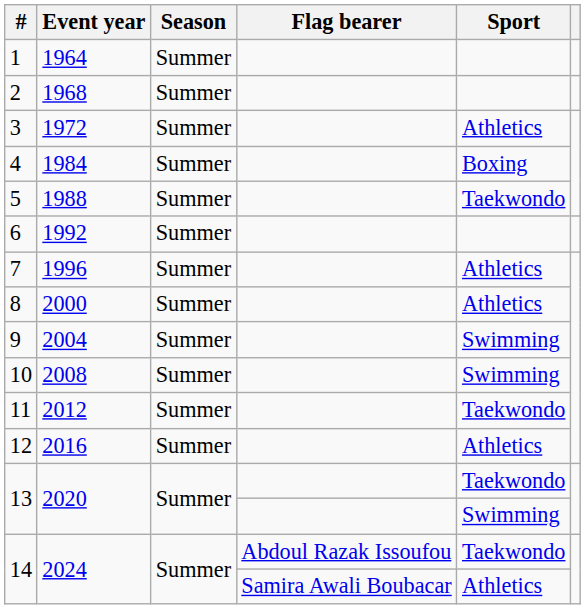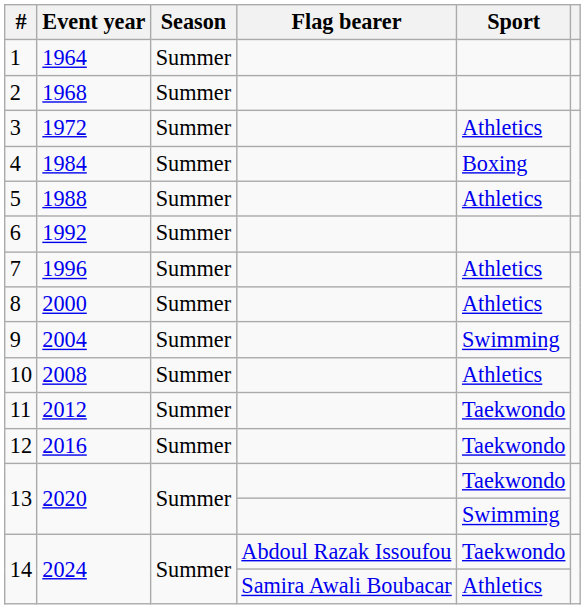 <table class="wikitable sortable">
 <tr>
 <th>#</th>
 <th>Event year</th>
 <th>Season</th>
 <th>Flag bearer</th>
 <th>Sport</th>
 <th></th>
 </tr>
 <tr>
 <td>1</td>
 <td><a href='#'>1964</a></td>
 <td>Summer</td>
 <td></td>
 <td></td>
 <td></td>
 </tr>
 <tr>
 <td>2</td>
 <td><a href='#'>1968</a></td>
 <td>Summer</td>
 <td></td>
 <td></td>
 <td></td>
 </tr>
 <tr>
 <td>3</td>
 <td><a href='#'>1972</a></td>
 <td>Summer</td>
 <td></td>
 <td><a href='#'>Athletics</a></td>
 <td rowspan=3></td>
 </tr>
 <tr>
 <td>4</td>
 <td><a href='#'>1984</a></td>
 <td>Summer</td>
 <td></td>
 <td><a href='#'>Boxing</a></td>
 </tr>
 <tr>
 <td>5</td>
 <td><a href='#'>1988</a></td>
 <td>Summer</td>
 <td></td>
-<td><a href='#'>Taekwondo</a></td>
+<td><a href='#'>Athletics</a></td>
 </tr>
 <tr>
 <td>6</td>
 <td><a href='#'>1992</a></td>
 <td>Summer</td>
 <td></td>
 <td></td>
 <td></td>
 </tr>
 <tr>
 <td>7</td>
 <td><a href='#'>1996</a></td>
 <td>Summer</td>
 <td></td>
 <td><a href='#'>Athletics</a></td>
 <td rowspan=6></td>
 </tr>
 <tr>
 <td>8</td>
 <td><a href='#'>2000</a></td>
 <td>Summer</td>
 <td></td>
 <td><a href='#'>Athletics</a></td>
 </tr>
 <tr>
 <td>9</td>
 <td><a href='#'>2004</a></td>
 <td>Summer</td>
 <td></td>
 <td><a href='#'>Swimming</a></td>
 </tr>
 <tr>
 <td>10</td>
 <td><a href='#'>2008</a></td>
 <td>Summer</td>
 <td></td>
-<td><a href='#'>Swimming</a></td>
+<td><a href='#'>Athletics</a></td>
 </tr>
 <tr>
 <td>11</td>
 <td><a href='#'>2012</a></td>
 <td>Summer</td>
 <td></td>
 <td><a href='#'>Taekwondo</a></td>
 </tr>
 <tr>
 <td>12</td>
 <td><a href='#'>2016</a></td>
 <td>Summer</td>
 <td></td>
-<td><a href='#'>Athletics</a></td>
+<td><a href='#'>Taekwondo</a></td>
 </tr>
 <tr>
 <td rowspan=2>13</td>
 <td rowspan=2><a href='#'>2020</a></td>
 <td rowspan=2>Summer</td>
 <td></td>
 <td><a href='#'>Taekwondo</a></td>
 <td rowspan=2></td>
 </tr>
 <tr>
 <td></td>
 <td><a href='#'>Swimming</a></td>
 </tr>
 <tr>
 <td rowspan=2>14</td>
 <td rowspan=2><a href='#'>2024</a></td>
 <td rowspan=2>Summer</td>
 <td><a href='#'>Abdoul Razak Issoufou</a></td>
 <td><a href='#'>Taekwondo</a></td>
 <td rowspan=2></td>
 </tr>
 <tr>
 <td><a href='#'>Samira Awali Boubacar</a></td>
 <td><a href='#'>Athletics</a></td>
 </tr>
 </table>
